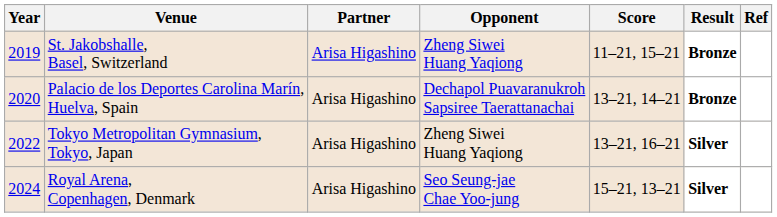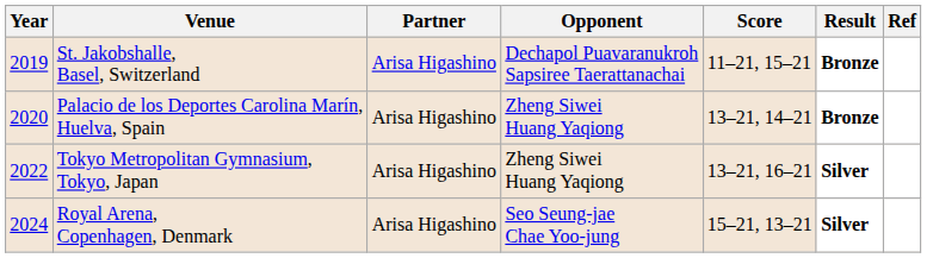 <table class="sortable wikitable" style="font-size: 90%;">
 <tr>
 <th>Year</th>
 <th>Venue</th>
 <th>Partner</th>
 <th>Opponent</th>
 <th>Score</th>
 <th>Result</th>
 <th>Ref</th>
 </tr>
 <tr style="background:#F3E6D7">
 <td align="center"><a href='#'>2019</a></td>
 <td align="left"><a href='#'>St. Jakobshalle</a>,<br><a href='#'>Basel</a>, Switzerland</td>
 <td align="left"> <a href='#'>Arisa Higashino</a></td>
-<td align="left"> <a href='#'>Zheng Siwei</a><br> <a href='#'>Huang Yaqiong</a></td>
+<td align="left"> <a href='#'>Dechapol Puavaranukroh</a><br> <a href='#'>Sapsiree Taerattanachai</a></td>
 <td align="left">11–21, 15–21</td>
 <td style="text-align:left; background:white"> <strong>Bronze</strong></td>
 <td style="text-align:center; background:white"></td>
 </tr>
 <tr style="background:#F3E6D7">
 <td align="center"><a href='#'>2020</a></td>
 <td align="left"><a href='#'>Palacio de los Deportes Carolina Marín</a>,<br><a href='#'>Huelva</a>, Spain</td>
 <td align="left"> Arisa Higashino</td>
-<td align="left"> <a href='#'>Dechapol Puavaranukroh</a><br> <a href='#'>Sapsiree Taerattanachai</a></td>
+<td align="left"> <a href='#'>Zheng Siwei</a><br> <a href='#'>Huang Yaqiong</a></td>
 <td align="left">13–21, 14–21</td>
 <td style="text-align:left; background:white"> <strong>Bronze</strong></td>
 <td style="text-align:center; background:white"></td>
 </tr>
 <tr style="background:#F3E6D7">
 <td align="center"><a href='#'>2022</a></td>
 <td align="left"><a href='#'>Tokyo Metropolitan Gymnasium</a>,<br><a href='#'>Tokyo</a>, Japan</td>
 <td align="left"> Arisa Higashino</td>
 <td align="left"> Zheng Siwei<br> Huang Yaqiong</td>
 <td align="left">13–21, 16–21</td>
 <td style="text-align:left; background:white"> <strong>Silver</strong></td>
 <td style="text-align:center; background:white"></td>
 </tr>
 <tr style="background:#F3E6D7">
 <td align="center"><a href='#'>2024</a></td>
 <td align="left"><a href='#'>Royal Arena</a>,<br><a href='#'>Copenhagen</a>, Denmark</td>
 <td align="left"> Arisa Higashino</td>
 <td align="left"> <a href='#'>Seo Seung-jae</a><br> <a href='#'>Chae Yoo-jung</a></td>
 <td align="left">15–21, 13–21</td>
 <td style="text-align:left; background:white"> <strong>Silver</strong></td>
 <td style="text-align:center; background:white"></td>
 </tr>
 </table>
